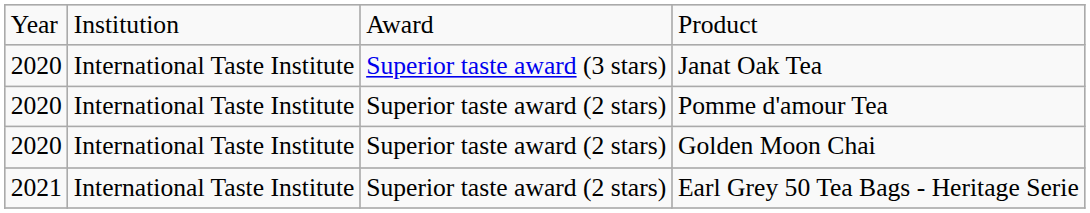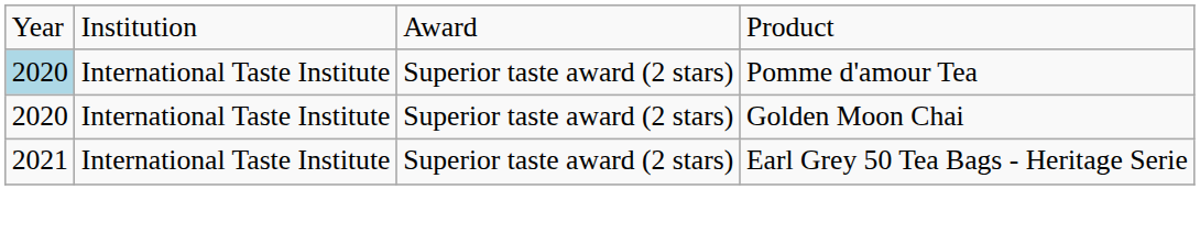 <table class="wikitable">
 <tr>
 <td>Year</td>
 <td>Institution</td>
 <td>Award</td>
 <td>Product</td>
 </tr>
 <tr>
-<td>2020</td>
-<td>International Taste Institute</td>
-<td><a href='#'>Superior taste award</a> (3 stars)</td>
-<td>Janat Oak Tea</td>
-</tr>
-<tr>
-<td>2020</td>
+<td style="background: lightblue;">2020</td>
 <td>International Taste Institute</td>
 <td>Superior taste award (2 stars)</td>
 <td>Pomme d'amour Tea</td>
 </tr>
 <tr>
 <td>2020</td>
 <td>International Taste Institute</td>
 <td>Superior taste award (2 stars)</td>
 <td>Golden Moon Chai</td>
 </tr>
 <tr>
 <td>2021</td>
 <td>International Taste Institute</td>
 <td>Superior taste award (2 stars)</td>
 <td>Earl Grey 50 Tea Bags - Heritage Serie</td>
 </tr>
 </table>
